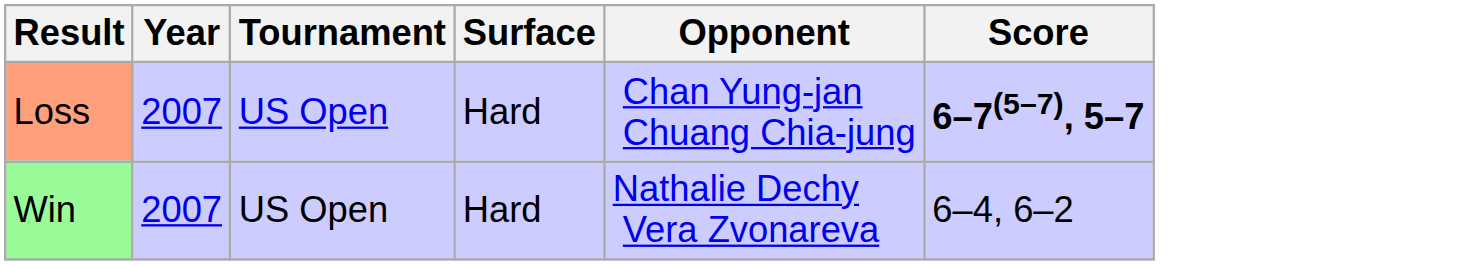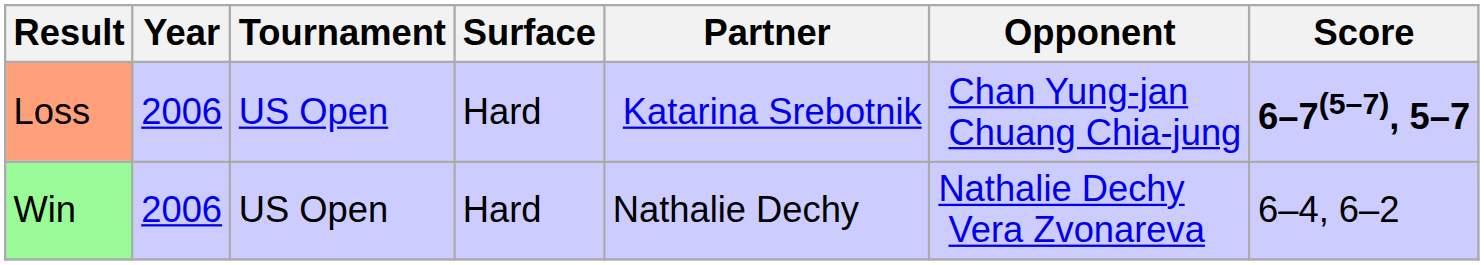 <table class="sortable wikitable">
 <tr>
 <th>Result</th>
 <th>Year</th>
 <th>Tournament</th>
 <th>Surface</th>
+<th>Partner</th>
 <th>Opponent</th>
 <th>Score</th>
 </tr>
 <tr bgcolor=ccccff>
 <td bgcolor=ffa07a>Loss</td>
-<td><a href='#'>2007</a></td>
+<td><a href='#'>2006</a></td>
 <td><a href='#'>US Open</a></td>
 <td>Hard</td>
+<td> <a href='#'>Katarina Srebotnik</a></td>
 <td> <a href='#'>Chan Yung-jan</a><br>  <a href='#'>Chuang Chia-jung</a></td>
 <td><strong>6–7<sup>(5–7)</sup>, 5–7</strong></td>
 </tr>
 <tr bgcolor=ccccff>
 <td bgcolor=98fb98>Win</td>
-<td><a href='#'>2007</a></td>
+<td><a href='#'>2006</a></td>
 <td>US Open</td>
 <td>Hard</td>
+<td> Nathalie Dechy</td>
 <td> <a href='#'>Nathalie Dechy</a> <br>  <a href='#'>Vera Zvonareva</a></td>
 <td>6–4, 6–2</td>
 </tr>
 </table>
